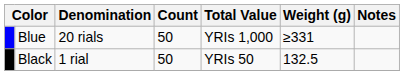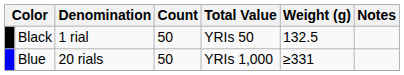 <table class="wikitable">
 <tr>
 <th colspan=2>Color</th>
 <th>Denomination</th>
 <th>Count</th>
 <th>Total Value</th>
 <th>Weight (g)</th>
 <th>Notes</th>
+</tr>
+<tr>
+<td style="background:Black"> </td>
+<td>Black</td>
+<td>1 rial</td>
+<td>50</td>
+<td>YRIs 50</td>
+<td>132.5</td>
+<td></td>
 </tr>
 <tr>
 <td style="background:Blue"> </td>
 <td>Blue</td>
 <td>20 rials</td>
 <td>50</td>
 <td>YRIs 1,000</td>
 <td>≥331</td>
 <td></td>
 </tr>
 <tr>
-<td style="background:Black"> </td>
-<td>Black</td>
-<td>1 rial</td>
-<td>50</td>
-<td>YRIs 50</td>
-<td>132.5</td>
-<td></td>
-</tr>
-<tr>
 </tr>
 </table>
